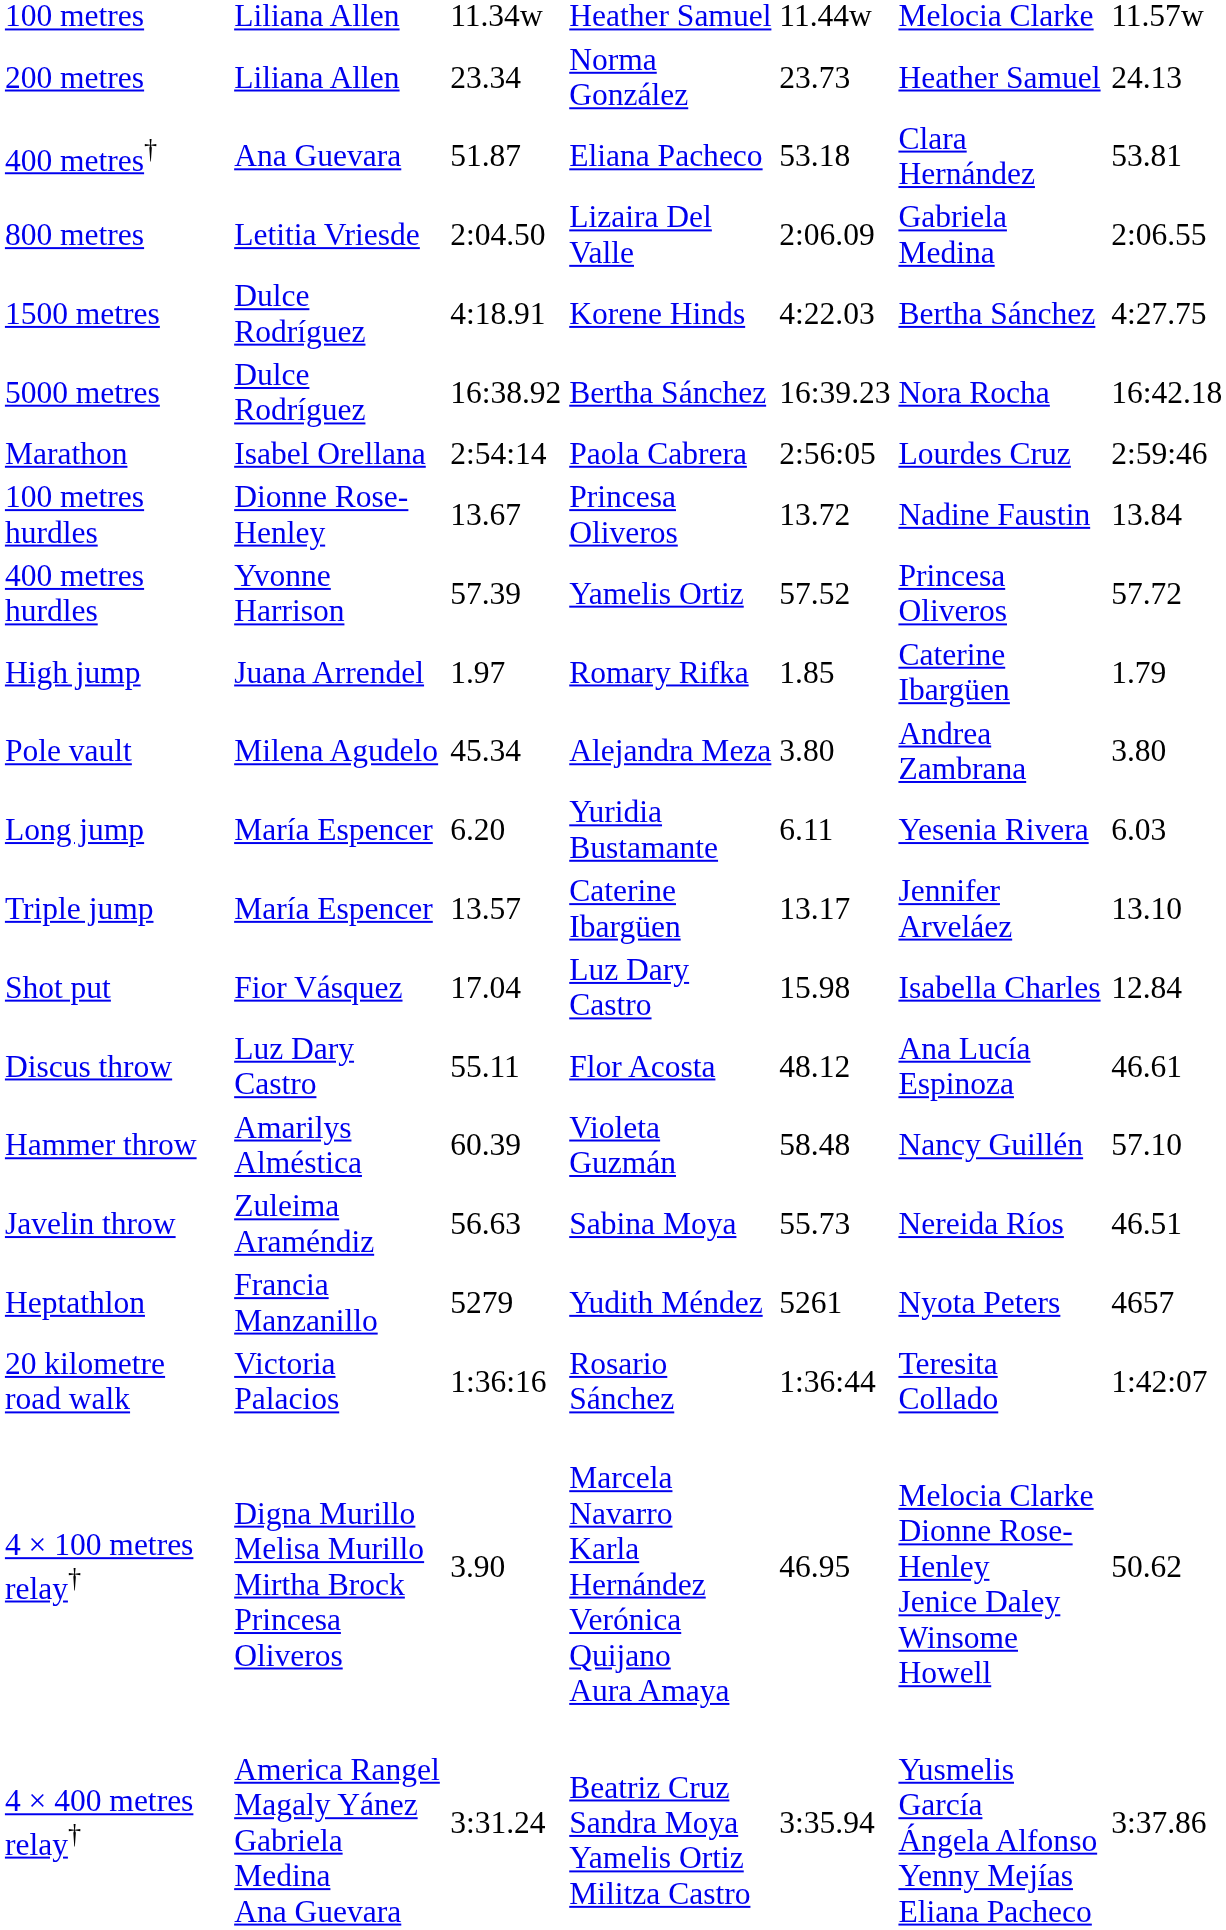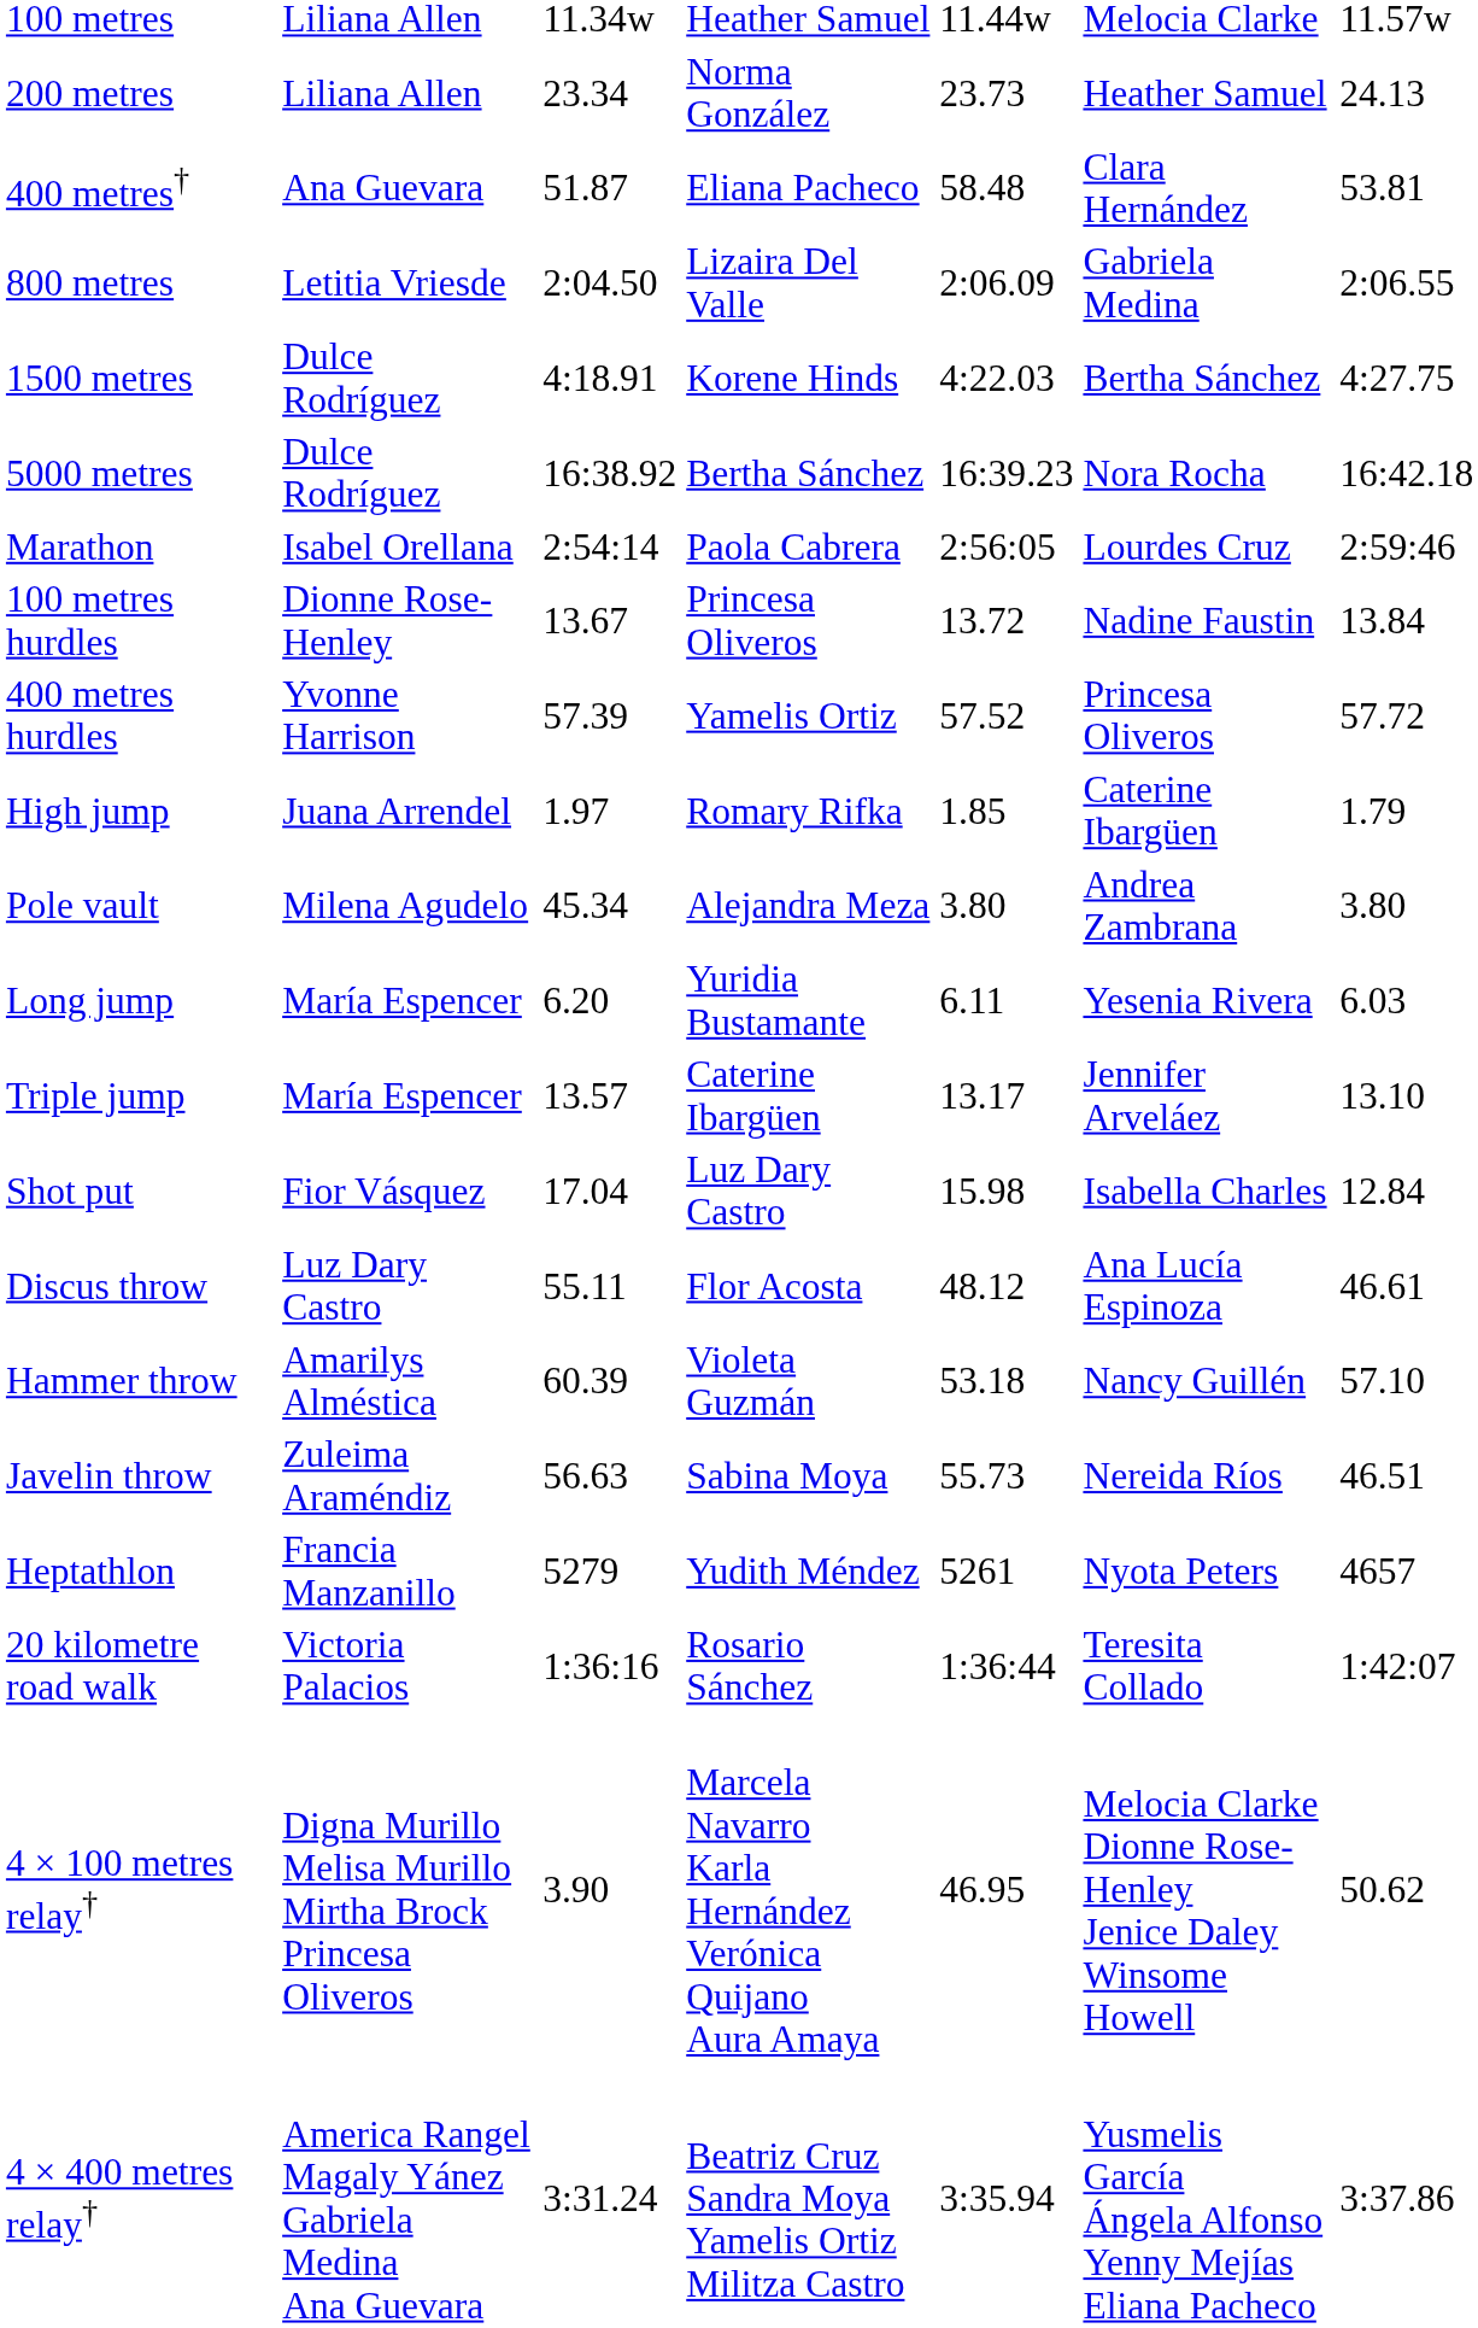 <table>
 <tr>
 <td><a href='#'>100 metres</a></td>
 <td><a href='#'>Liliana Allen</a><br> </td>
 <td>11.34w</td>
 <td><a href='#'>Heather Samuel</a><br> </td>
 <td>11.44w</td>
 <td><a href='#'>Melocia Clarke</a><br> </td>
 <td>11.57w</td>
 </tr>
 <tr>
 <td><a href='#'>200 metres</a></td>
 <td><a href='#'>Liliana Allen</a><br> </td>
 <td>23.34</td>
 <td><a href='#'>Norma González</a><br> </td>
 <td>23.73</td>
 <td><a href='#'>Heather Samuel</a><br> </td>
 <td>24.13</td>
 </tr>
 <tr>
 <td><a href='#'>400 metres</a><sup>†</sup></td>
 <td><a href='#'>Ana Guevara</a><br> </td>
 <td>51.87</td>
 <td><a href='#'>Eliana Pacheco</a><br> </td>
-<td>53.18</td>
+<td>58.48</td>
 <td><a href='#'>Clara Hernández</a><br> </td>
 <td>53.81</td>
 </tr>
 <tr>
 <td><a href='#'>800 metres</a></td>
 <td><a href='#'>Letitia Vriesde</a><br> </td>
 <td>2:04.50</td>
 <td><a href='#'>Lizaira Del Valle</a><br> </td>
 <td>2:06.09</td>
 <td><a href='#'>Gabriela Medina</a><br> </td>
 <td>2:06.55</td>
 </tr>
 <tr>
 <td><a href='#'>1500 metres</a></td>
 <td><a href='#'>Dulce Rodríguez</a><br> </td>
 <td>4:18.91</td>
 <td><a href='#'>Korene Hinds</a><br> </td>
 <td>4:22.03</td>
 <td><a href='#'>Bertha Sánchez</a><br> </td>
 <td>4:27.75</td>
 </tr>
 <tr>
 <td><a href='#'>5000 metres</a></td>
 <td><a href='#'>Dulce Rodríguez</a><br> </td>
 <td>16:38.92</td>
 <td><a href='#'>Bertha Sánchez</a><br> </td>
 <td>16:39.23</td>
 <td><a href='#'>Nora Rocha</a><br> </td>
 <td>16:42.18</td>
 </tr>
 <tr>
 <td><a href='#'>Marathon</a></td>
 <td><a href='#'>Isabel Orellana</a><br> </td>
 <td>2:54:14</td>
 <td><a href='#'>Paola Cabrera</a><br> </td>
 <td>2:56:05</td>
 <td><a href='#'>Lourdes Cruz</a><br> </td>
 <td>2:59:46</td>
 </tr>
 <tr>
 <td><a href='#'>100 metres hurdles</a></td>
 <td><a href='#'>Dionne Rose-Henley</a><br> </td>
 <td>13.67</td>
 <td><a href='#'>Princesa Oliveros</a><br> </td>
 <td>13.72</td>
 <td><a href='#'>Nadine Faustin</a><br> </td>
 <td>13.84</td>
 </tr>
 <tr>
 <td><a href='#'>400 metres hurdles</a></td>
 <td><a href='#'>Yvonne Harrison</a><br> </td>
 <td>57.39</td>
 <td><a href='#'>Yamelis Ortiz</a><br> </td>
 <td>57.52</td>
 <td><a href='#'>Princesa Oliveros</a><br> </td>
 <td>57.72</td>
 </tr>
 <tr>
 <td><a href='#'>High jump</a></td>
 <td><a href='#'>Juana Arrendel</a><br> </td>
 <td>1.97</td>
 <td><a href='#'>Romary Rifka</a><br> </td>
 <td>1.85</td>
 <td><a href='#'>Caterine Ibargüen</a><br> </td>
 <td>1.79</td>
 </tr>
 <tr>
 <td><a href='#'>Pole vault</a></td>
 <td><a href='#'>Milena Agudelo</a><br> </td>
 <td>45.34</td>
 <td><a href='#'>Alejandra Meza</a><br> </td>
 <td>3.80</td>
 <td><a href='#'>Andrea Zambrana</a><br> </td>
 <td>3.80</td>
 </tr>
 <tr>
 <td><a href='#'>Long jump</a></td>
 <td><a href='#'>María Espencer</a><br> </td>
 <td>6.20</td>
 <td><a href='#'>Yuridia Bustamante</a><br> </td>
 <td>6.11</td>
 <td><a href='#'>Yesenia Rivera</a><br> </td>
 <td>6.03</td>
 </tr>
 <tr>
 <td><a href='#'>Triple jump</a></td>
 <td><a href='#'>María Espencer</a><br> </td>
 <td>13.57</td>
 <td><a href='#'>Caterine Ibargüen</a><br> </td>
 <td>13.17</td>
 <td><a href='#'>Jennifer Arveláez</a><br> </td>
 <td>13.10</td>
 </tr>
 <tr>
 <td><a href='#'>Shot put</a></td>
 <td><a href='#'>Fior Vásquez</a><br> </td>
 <td>17.04</td>
 <td><a href='#'>Luz Dary Castro</a><br> </td>
 <td>15.98</td>
 <td><a href='#'>Isabella Charles</a><br> </td>
 <td>12.84</td>
 </tr>
 <tr>
 <td><a href='#'>Discus throw</a></td>
 <td><a href='#'>Luz Dary Castro</a><br> </td>
 <td>55.11</td>
 <td><a href='#'>Flor Acosta</a><br> </td>
 <td>48.12</td>
 <td><a href='#'>Ana Lucía Espinoza</a><br> </td>
 <td>46.61</td>
 </tr>
 <tr>
 <td><a href='#'>Hammer throw</a></td>
 <td><a href='#'>Amarilys Alméstica</a><br> </td>
 <td>60.39</td>
 <td><a href='#'>Violeta Guzmán</a><br> </td>
-<td>58.48</td>
+<td>53.18</td>
 <td><a href='#'>Nancy Guillén</a><br> </td>
 <td>57.10</td>
 </tr>
 <tr>
 <td><a href='#'>Javelin throw</a></td>
 <td><a href='#'>Zuleima Araméndiz</a><br> </td>
 <td>56.63</td>
 <td><a href='#'>Sabina Moya</a><br> </td>
 <td>55.73</td>
 <td><a href='#'>Nereida Ríos</a><br> </td>
 <td>46.51</td>
 </tr>
 <tr>
 <td><a href='#'>Heptathlon</a></td>
 <td><a href='#'>Francia Manzanillo</a><br> </td>
 <td>5279</td>
 <td><a href='#'>Yudith Méndez</a><br> </td>
 <td>5261</td>
 <td><a href='#'>Nyota Peters</a><br> </td>
 <td>4657</td>
 </tr>
 <tr>
 <td><a href='#'>20 kilometre road walk</a></td>
 <td><a href='#'>Victoria Palacios</a><br> </td>
 <td>1:36:16</td>
 <td><a href='#'>Rosario Sánchez</a><br> </td>
 <td>1:36:44</td>
 <td><a href='#'>Teresita Collado</a><br> </td>
 <td>1:42:07</td>
 </tr>
 <tr>
 <td><a href='#'>4 × 100 metres relay</a><sup>†</sup></td>
 <td><br><a href='#'>Digna Murillo</a><br><a href='#'>Melisa Murillo</a><br><a href='#'>Mirtha Brock</a><br><a href='#'>Princesa Oliveros</a></td>
 <td>3.90</td>
 <td><br><a href='#'>Marcela Navarro</a><br><a href='#'>Karla Hernández</a><br><a href='#'>Verónica Quijano</a><br><a href='#'>Aura Amaya</a></td>
 <td>46.95</td>
 <td><br><a href='#'>Melocia Clarke</a><br><a href='#'>Dionne Rose-Henley</a><br><a href='#'>Jenice Daley</a><br><a href='#'>Winsome Howell</a></td>
 <td>50.62</td>
 </tr>
 <tr>
 <td><a href='#'>4 × 400 metres relay</a><sup>†</sup></td>
 <td><br><a href='#'>America Rangel</a><br><a href='#'>Magaly Yánez</a><br><a href='#'>Gabriela Medina</a><br><a href='#'>Ana Guevara</a></td>
 <td>3:31.24</td>
 <td><br><a href='#'>Beatriz Cruz</a><br><a href='#'>Sandra Moya</a><br><a href='#'>Yamelis Ortiz</a><br><a href='#'>Militza Castro</a></td>
 <td>3:35.94</td>
 <td><br><a href='#'>Yusmelis García</a><br><a href='#'>Ángela Alfonso</a><br><a href='#'>Yenny Mejías</a><br><a href='#'>Eliana Pacheco</a></td>
 <td>3:37.86</td>
 </tr>
 <tr>
 </tr>
 </table>
